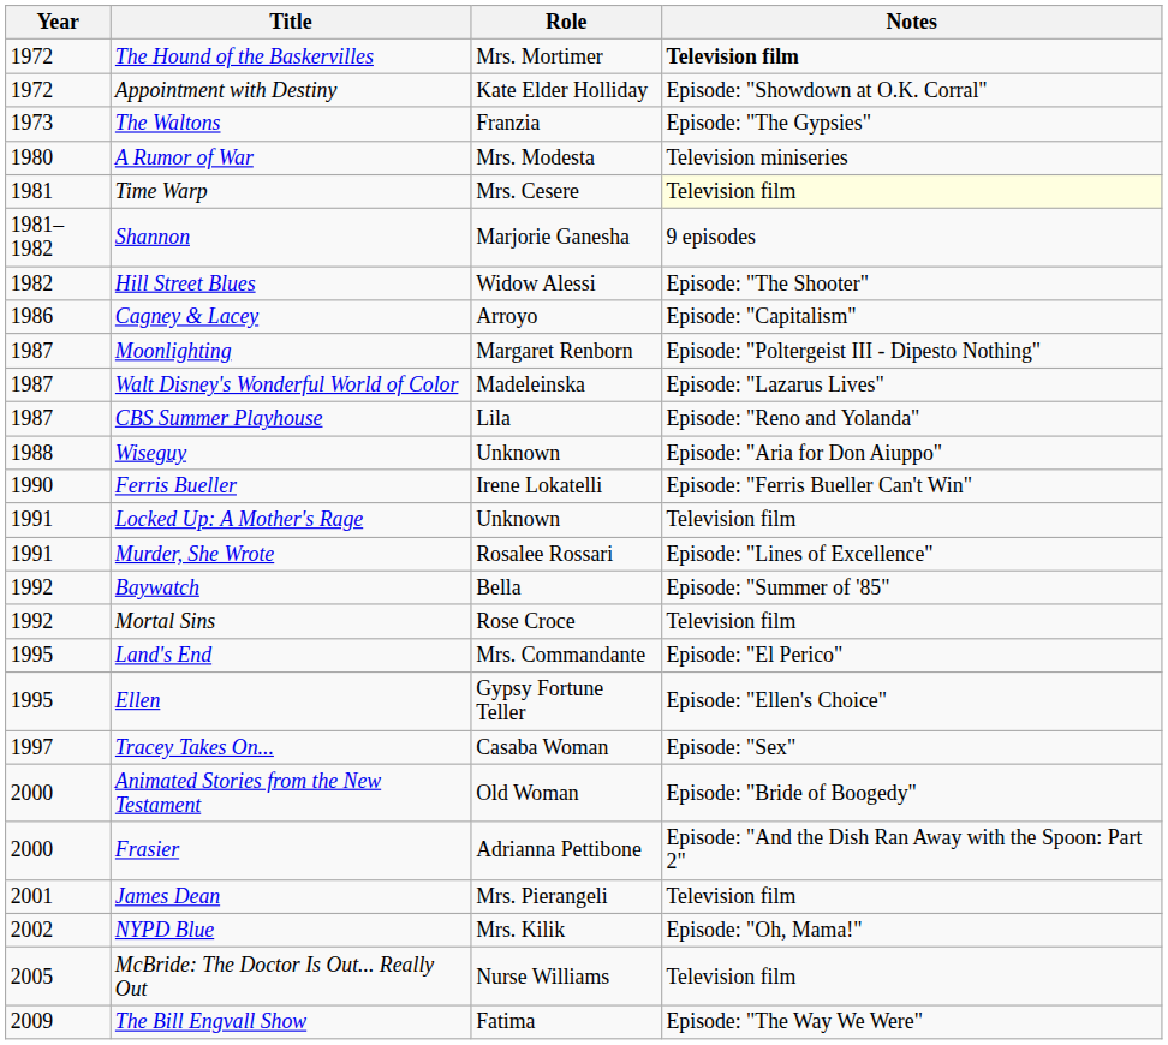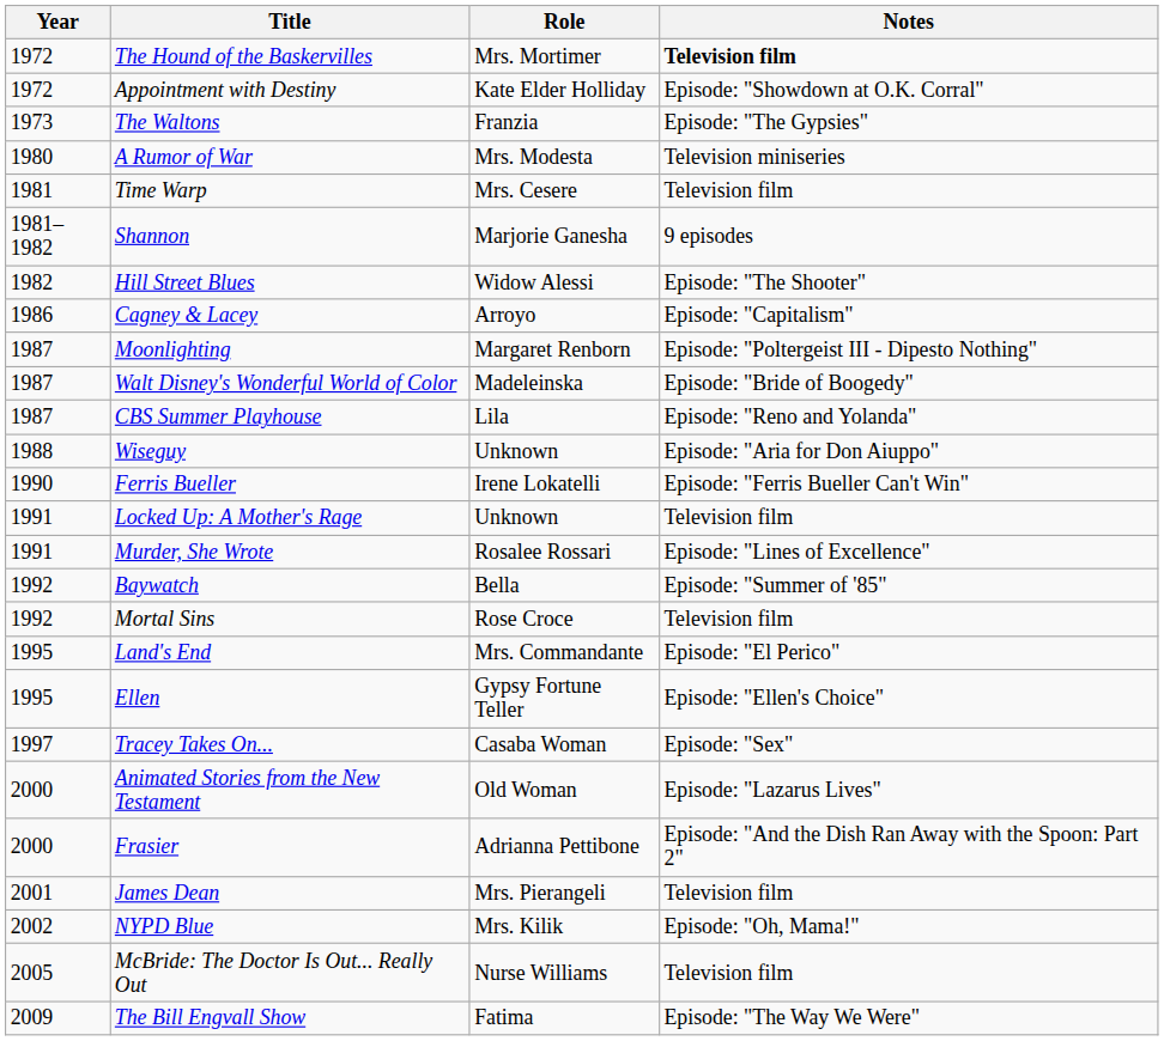 <table class="wikitable sortable">
 <tr>
 <th>Year</th>
 <th>Title</th>
 <th>Role</th>
 <th class="unsortable">Notes</th>
 </tr>
 <tr>
 <td>1972</td>
 <td><em><a href='#'>The Hound of the Baskervilles</a></em></td>
 <td>Mrs. Mortimer</td>
 <td><strong>Television film</strong></td>
 </tr>
 <tr>
 <td>1972</td>
 <td><em>Appointment with Destiny</em></td>
 <td>Kate Elder Holliday</td>
 <td>Episode: "Showdown at O.K. Corral"</td>
 </tr>
 <tr>
 <td>1973</td>
 <td><em><a href='#'>The Waltons</a></em></td>
 <td>Franzia</td>
 <td>Episode: "The Gypsies"</td>
 </tr>
 <tr>
 <td>1980</td>
 <td><em><a href='#'>A Rumor of War</a></em></td>
 <td>Mrs. Modesta</td>
 <td>Television miniseries</td>
 </tr>
 <tr>
 <td>1981</td>
 <td><em>Time Warp</em></td>
 <td>Mrs. Cesere</td>
-<td style="background: lightyellow;">Television film</td>
+<td>Television film</td>
 </tr>
 <tr>
 <td>1981–1982</td>
 <td><em><a href='#'>Shannon</a></em></td>
 <td>Marjorie Ganesha</td>
 <td>9 episodes</td>
 </tr>
 <tr>
 <td>1982</td>
 <td><em><a href='#'>Hill Street Blues</a></em></td>
 <td>Widow Alessi</td>
 <td>Episode: "The Shooter"</td>
 </tr>
 <tr>
 <td>1986</td>
 <td><em><a href='#'>Cagney & Lacey</a></em></td>
 <td>Arroyo</td>
 <td>Episode: "Capitalism"</td>
 </tr>
 <tr>
 <td>1987</td>
 <td><em><a href='#'>Moonlighting</a></em></td>
 <td>Margaret Renborn</td>
 <td>Episode: "Poltergeist III - Dipesto Nothing"</td>
 </tr>
 <tr>
 <td>1987</td>
 <td><em><a href='#'>Walt Disney's Wonderful World of Color</a></em></td>
 <td>Madeleinska</td>
-<td>Episode: "Lazarus Lives"</td>
+<td>Episode: "Bride of Boogedy"</td>
 </tr>
 <tr>
 <td>1987</td>
 <td><em><a href='#'>CBS Summer Playhouse</a></em></td>
 <td>Lila</td>
 <td>Episode: "Reno and Yolanda"</td>
 </tr>
 <tr>
 <td>1988</td>
 <td><em><a href='#'>Wiseguy</a></em></td>
 <td>Unknown</td>
 <td>Episode: "Aria for Don Aiuppo"</td>
 </tr>
 <tr>
 <td>1990</td>
 <td><em><a href='#'>Ferris Bueller</a></em></td>
 <td>Irene Lokatelli</td>
 <td>Episode: "Ferris Bueller Can't Win"</td>
 </tr>
 <tr>
 <td>1991</td>
 <td><em><a href='#'>Locked Up: A Mother's Rage</a></em></td>
 <td>Unknown</td>
 <td>Television film</td>
 </tr>
 <tr>
 <td>1991</td>
 <td><em><a href='#'>Murder, She Wrote</a></em></td>
 <td>Rosalee Rossari</td>
 <td>Episode: "Lines of Excellence"</td>
 </tr>
 <tr>
 <td>1992</td>
 <td><em><a href='#'>Baywatch</a></em></td>
 <td>Bella</td>
 <td>Episode: "Summer of '85"</td>
 </tr>
 <tr>
 <td>1992</td>
 <td><em>Mortal Sins</em></td>
 <td>Rose Croce</td>
 <td>Television film</td>
 </tr>
 <tr>
 <td>1995</td>
 <td><em><a href='#'>Land's End</a></em></td>
 <td>Mrs. Commandante</td>
 <td>Episode: "El Perico"</td>
 </tr>
 <tr>
 <td>1995</td>
 <td><em><a href='#'>Ellen</a></em></td>
 <td>Gypsy Fortune Teller</td>
 <td>Episode: "Ellen's Choice"</td>
 </tr>
 <tr>
 <td>1997</td>
 <td><em><a href='#'>Tracey Takes On...</a></em></td>
 <td>Casaba Woman</td>
 <td>Episode: "Sex"</td>
 </tr>
 <tr>
 <td>2000</td>
 <td><em><a href='#'>Animated Stories from the New Testament</a></em></td>
 <td>Old Woman</td>
-<td>Episode: "Bride of Boogedy"</td>
+<td>Episode: "Lazarus Lives"</td>
 </tr>
 <tr>
 <td>2000</td>
 <td><em><a href='#'>Frasier</a></em></td>
 <td>Adrianna Pettibone</td>
 <td>Episode: "And the Dish Ran Away with the Spoon: Part 2"</td>
 </tr>
 <tr>
 <td>2001</td>
 <td><em><a href='#'>James Dean</a></em></td>
 <td>Mrs. Pierangeli</td>
 <td>Television film</td>
 </tr>
 <tr>
 <td>2002</td>
 <td><em><a href='#'>NYPD Blue</a></em></td>
 <td>Mrs. Kilik</td>
 <td>Episode: "Oh, Mama!"</td>
 </tr>
 <tr>
 <td>2005</td>
 <td><em>McBride: The Doctor Is Out... Really Out</em></td>
 <td>Nurse Williams</td>
 <td>Television film</td>
 </tr>
 <tr>
 <td>2009</td>
 <td><em><a href='#'>The Bill Engvall Show</a></em></td>
 <td>Fatima</td>
 <td>Episode: "The Way We Were"</td>
 </tr>
 </table>
